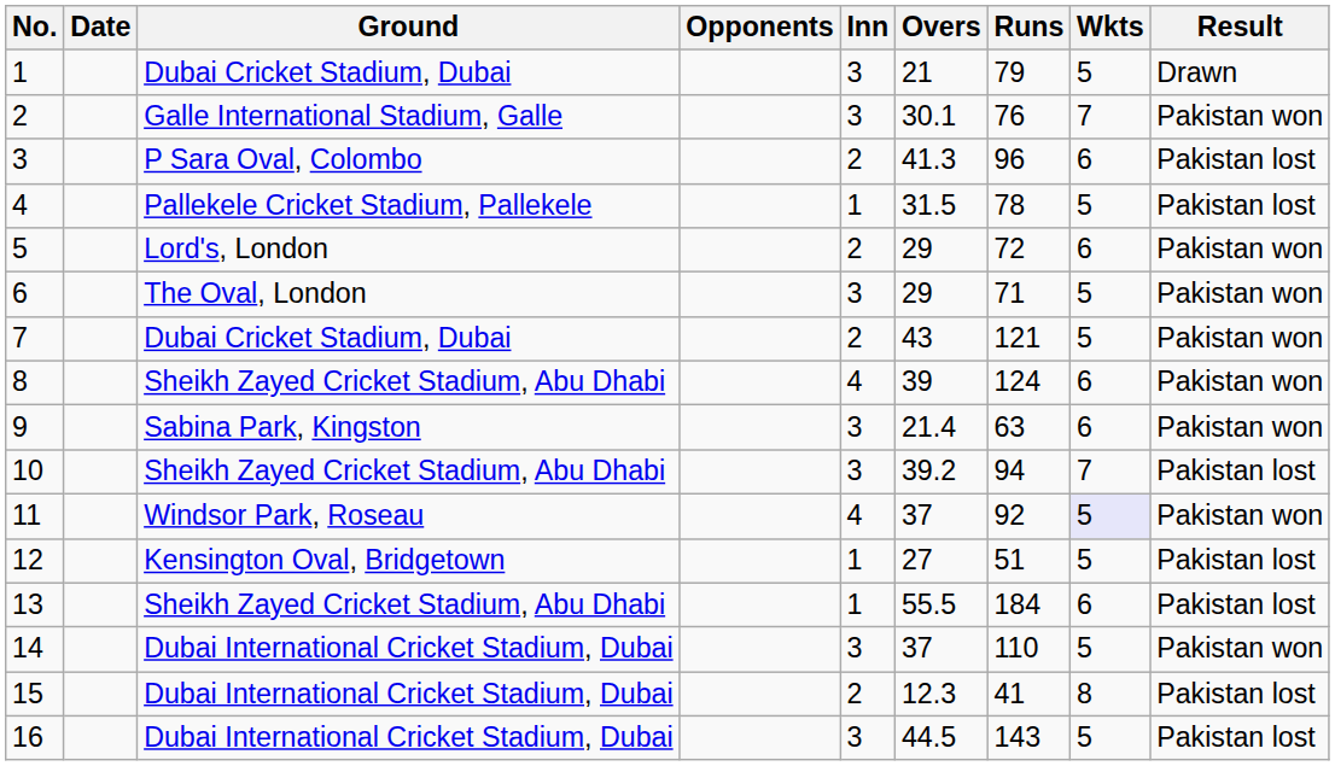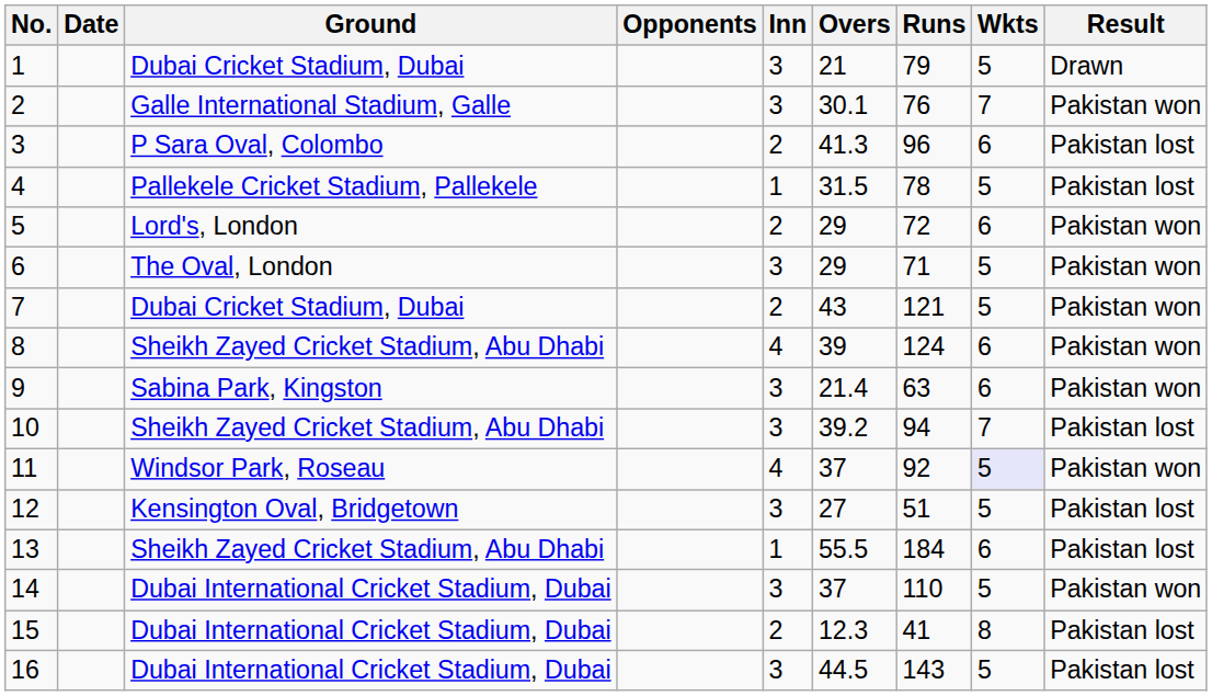 <table class="wikitable sortable">
 <tr>
 <th>No.</th>
 <th>Date</th>
 <th>Ground</th>
 <th>Opponents</th>
 <th>Inn</th>
 <th>Overs</th>
 <th>Runs</th>
 <th>Wkts</th>
 <th>Result</th>
 </tr>
 <tr>
 <td>1</td>
 <td></td>
 <td><a href='#'>Dubai Cricket Stadium</a>, <a href='#'>Dubai</a></td>
 <td></td>
 <td>3</td>
 <td>21</td>
 <td>79</td>
 <td>5</td>
 <td>Drawn</td>
 </tr>
 <tr>
 <td>2</td>
 <td></td>
 <td><a href='#'>Galle International Stadium</a>, <a href='#'>Galle</a></td>
 <td></td>
 <td>3</td>
 <td>30.1</td>
 <td>76</td>
 <td>7</td>
 <td>Pakistan won</td>
 </tr>
 <tr>
 <td>3</td>
 <td></td>
 <td><a href='#'>P Sara Oval</a>, <a href='#'>Colombo</a></td>
 <td></td>
 <td>2</td>
 <td>41.3</td>
 <td>96</td>
 <td>6</td>
 <td>Pakistan lost</td>
 </tr>
 <tr>
 <td>4</td>
 <td></td>
 <td><a href='#'>Pallekele Cricket Stadium</a>, <a href='#'>Pallekele</a></td>
 <td></td>
 <td>1</td>
 <td>31.5</td>
 <td>78</td>
 <td>5</td>
 <td>Pakistan lost</td>
 </tr>
 <tr>
 <td>5</td>
 <td></td>
 <td><a href='#'>Lord's</a>, London</td>
 <td></td>
 <td>2</td>
 <td>29</td>
 <td>72</td>
 <td>6</td>
 <td>Pakistan won</td>
 </tr>
 <tr>
 <td>6</td>
 <td></td>
 <td><a href='#'>The Oval</a>, London</td>
 <td></td>
 <td>3</td>
 <td>29</td>
 <td>71</td>
 <td>5</td>
 <td>Pakistan won</td>
 </tr>
 <tr>
 <td>7</td>
 <td></td>
 <td><a href='#'>Dubai Cricket Stadium</a>, <a href='#'>Dubai</a></td>
 <td></td>
 <td>2</td>
 <td>43</td>
 <td>121</td>
 <td>5</td>
 <td>Pakistan won</td>
 </tr>
 <tr>
 <td>8</td>
 <td></td>
 <td><a href='#'>Sheikh Zayed Cricket Stadium</a>, <a href='#'>Abu Dhabi</a></td>
 <td></td>
 <td>4</td>
 <td>39</td>
 <td>124</td>
 <td>6</td>
 <td>Pakistan won</td>
 </tr>
 <tr>
 <td>9</td>
 <td></td>
 <td><a href='#'>Sabina Park</a>, <a href='#'>Kingston</a></td>
 <td></td>
 <td>3</td>
 <td>21.4</td>
 <td>63</td>
 <td>6</td>
 <td>Pakistan won</td>
 </tr>
 <tr>
 <td>10</td>
 <td></td>
 <td><a href='#'>Sheikh Zayed Cricket Stadium</a>, <a href='#'>Abu Dhabi</a></td>
 <td></td>
 <td>3</td>
 <td>39.2</td>
 <td>94</td>
 <td>7</td>
 <td>Pakistan lost</td>
 </tr>
 <tr>
 <td>11</td>
 <td></td>
 <td><a href='#'>Windsor Park</a>, <a href='#'>Roseau</a></td>
 <td></td>
 <td>4</td>
 <td>37</td>
 <td>92</td>
 <td style="background: lavender;">5</td>
 <td>Pakistan won</td>
 </tr>
 <tr>
 <td>12</td>
 <td></td>
 <td><a href='#'>Kensington Oval</a>, <a href='#'>Bridgetown</a></td>
 <td></td>
-<td>1</td>
+<td>3</td>
 <td>27</td>
 <td>51</td>
 <td>5</td>
 <td>Pakistan lost</td>
 </tr>
 <tr>
 <td>13</td>
 <td></td>
 <td><a href='#'>Sheikh Zayed Cricket Stadium</a>, <a href='#'>Abu Dhabi</a></td>
 <td></td>
 <td>1</td>
 <td>55.5</td>
 <td>184</td>
 <td>6</td>
 <td>Pakistan lost</td>
 </tr>
 <tr>
 <td>14</td>
 <td></td>
 <td><a href='#'>Dubai International Cricket Stadium</a>, <a href='#'>Dubai</a></td>
 <td></td>
 <td>3</td>
 <td>37</td>
 <td>110</td>
 <td>5</td>
 <td>Pakistan won</td>
 </tr>
 <tr>
 <td>15</td>
 <td></td>
 <td><a href='#'>Dubai International Cricket Stadium</a>, <a href='#'>Dubai</a></td>
 <td></td>
 <td>2</td>
 <td>12.3</td>
 <td>41</td>
 <td>8</td>
 <td>Pakistan lost</td>
 </tr>
 <tr>
 <td>16</td>
 <td></td>
 <td><a href='#'>Dubai International Cricket Stadium</a>, <a href='#'>Dubai</a></td>
 <td></td>
 <td>3</td>
 <td>44.5</td>
 <td>143</td>
 <td>5</td>
 <td>Pakistan lost</td>
 </tr>
 </table>
